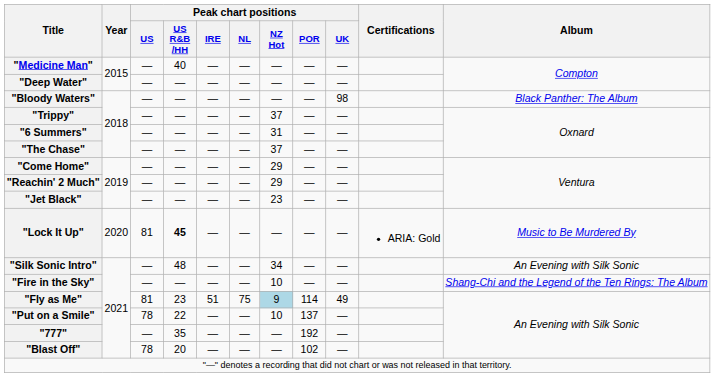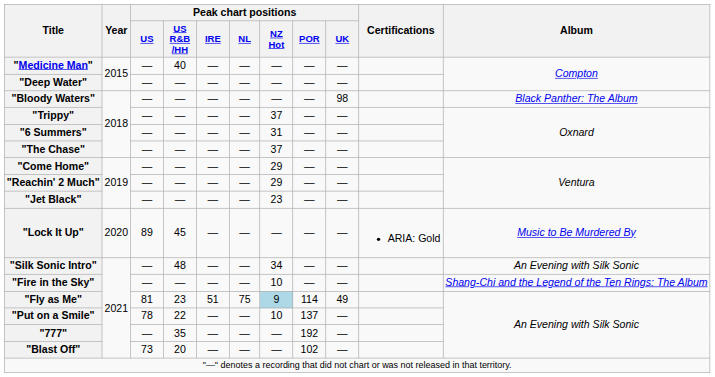 <table class="wikitable plainrowheaders" style="text-align:center;">
 <tr>
 <th scope="col" rowspan="2">Title</th>
 <th scope="col" rowspan="2">Year</th>
 <th colspan="7">Peak chart positions</th>
 <th scope="col" rowspan="2">Certifications</th>
 <th scope="col" rowspan="2">Album</th>
 </tr>
 <tr>
 <th scope="col" style="width:3em;font-size:90%;"><a href='#'>US</a><br></th>
 <th scope="col" style="width:3em;font-size:90%;"><a href='#'>US<br>R&B<br>/HH</a><br></th>
 <th scope="col" style="width:3em;font-size:90%;"><a href='#'>IRE</a><br></th>
 <th style="width:2.75em;font-size:90%;"><a href='#'>NL</a><br></th>
 <th scope="col" style="width:3em;font-size:90%;"><a href='#'>NZ<br>Hot</a><br></th>
 <th scope="col" style="width:3em;font-size:90%;"><a href='#'>POR</a><br></th>
 <th scope="col" style="width:3em;font-size:90%;"><a href='#'>UK</a><br></th>
 </tr>
 <tr>
 <th scope="row">"<a href='#'>Medicine Man</a>"<br></th>
 <td rowspan="2">2015</td>
 <td>—</td>
 <td>40</td>
 <td>—</td>
 <td>—</td>
 <td>—</td>
 <td>—</td>
 <td>—</td>
 <td></td>
 <td rowspan="2"><em><a href='#'>Compton</a></em></td>
 </tr>
 <tr>
 <th scope="row">"Deep Water"<br></th>
 <td>—</td>
 <td>—</td>
 <td>—</td>
 <td>—</td>
 <td>—</td>
 <td>—</td>
 <td>—</td>
 <td></td>
 </tr>
 <tr>
 <th scope="row">"Bloody Waters"<br></th>
 <td rowspan="4">2018</td>
 <td>—</td>
 <td>—</td>
 <td>—</td>
 <td>—</td>
 <td>—</td>
 <td>—</td>
 <td>98</td>
 <td></td>
 <td><em><a href='#'>Black Panther: The Album</a></em></td>
 </tr>
 <tr>
 <th scope="row">"Trippy"<br></th>
 <td>—</td>
 <td>—</td>
 <td>—</td>
 <td>—</td>
 <td>37</td>
 <td>—</td>
 <td>—</td>
 <td></td>
 <td rowspan="3"><em>Oxnard</em></td>
 </tr>
 <tr>
 <th scope="row">"6 Summers"</th>
 <td>—</td>
 <td>—</td>
 <td>—</td>
 <td>—</td>
 <td>31</td>
 <td>—</td>
 <td>—</td>
 <td></td>
 </tr>
 <tr>
 <th scope="row">"The Chase"<br></th>
 <td>—</td>
 <td>—</td>
 <td>—</td>
 <td>—</td>
 <td>37</td>
 <td>—</td>
 <td>—</td>
 <td></td>
 </tr>
 <tr>
 <th scope="row">"Come Home"<br></th>
 <td rowspan="3">2019</td>
 <td>—</td>
 <td>—</td>
 <td>—</td>
 <td>—</td>
 <td>29</td>
 <td>—</td>
 <td>—</td>
 <td></td>
 <td rowspan="3"><em>Ventura</em></td>
 </tr>
 <tr>
 <th scope="row">"Reachin' 2 Much"<br></th>
 <td>—</td>
 <td>—</td>
 <td>—</td>
 <td>—</td>
 <td>29</td>
 <td>—</td>
 <td>—</td>
 <td></td>
 </tr>
 <tr>
 <th scope="row">"Jet Black"<br></th>
 <td>—</td>
 <td>—</td>
 <td>—</td>
 <td>—</td>
 <td>23</td>
 <td>—</td>
 <td>—</td>
 <td></td>
 </tr>
 <tr>
 <th scope="row">"Lock It Up"<br></th>
 <td>2020</td>
-<td>81</td>
-<td><strong>45</strong></td>
+<td>89</td>
+<td>45</td>
 <td>—</td>
 <td>—</td>
 <td>—</td>
 <td>—</td>
 <td>—</td>
 <td><br><ul><li>ARIA: Gold</li></ul></td>
 <td><em><a href='#'>Music to Be Murdered By</a></em></td>
 </tr>
 <tr>
 <th scope="row">"Silk Sonic Intro"<br></th>
 <td rowspan="6">2021</td>
 <td>—</td>
 <td>48</td>
 <td>—</td>
 <td>—</td>
 <td>34</td>
 <td>—</td>
 <td>—</td>
 <td></td>
 <td><em>An Evening with Silk Sonic</em></td>
 </tr>
 <tr>
 <th scope="row">"Fire in the Sky"</th>
 <td>—</td>
 <td>—</td>
 <td>—</td>
 <td>—</td>
 <td>10</td>
 <td>—</td>
 <td>—</td>
 <td></td>
 <td><em><a href='#'>Shang-Chi and the Legend of the Ten Rings: The Album</a></em></td>
 </tr>
 <tr>
 <th scope="row">"Fly as Me"<br></th>
 <td>81</td>
 <td>23</td>
 <td>51<br></td>
 <td>75</td>
 <td style="background: lightblue;">9</td>
 <td>114</td>
 <td>49</td>
 <td></td>
 <td rowspan="4"><em>An Evening with Silk Sonic</em></td>
 </tr>
 <tr>
 <th scope="row">"Put on a Smile"<br></th>
 <td>78</td>
 <td>22</td>
 <td>—</td>
 <td>—</td>
 <td>10</td>
 <td>137</td>
 <td>—</td>
 <td></td>
 </tr>
 <tr>
 <th scope="row">"777"<br></th>
 <td>—</td>
 <td>35</td>
 <td>—</td>
 <td>—</td>
 <td>—</td>
 <td>192</td>
 <td>—</td>
 <td></td>
 </tr>
 <tr>
 <th scope="row">"Blast Off"<br></th>
-<td>78</td>
+<td>73</td>
 <td>20</td>
 <td>—</td>
 <td>—</td>
 <td>—</td>
 <td>102</td>
 <td>—</td>
 <td></td>
 </tr>
 <tr>
 <td colspan="11" style="font-size:85%">"—" denotes a recording that did not chart or was not released in that territory.</td>
 </tr>
 </table>
